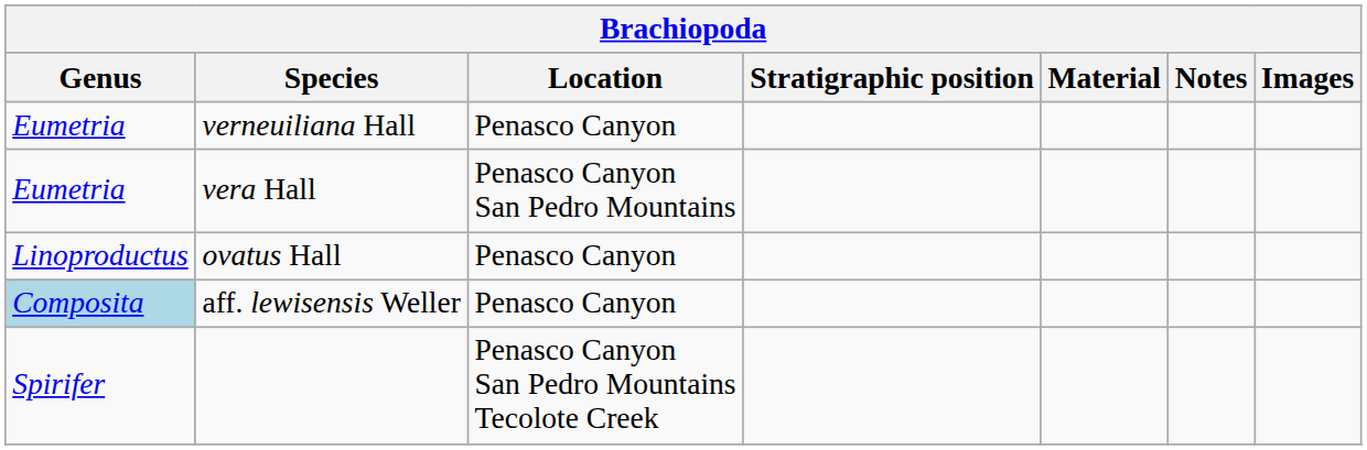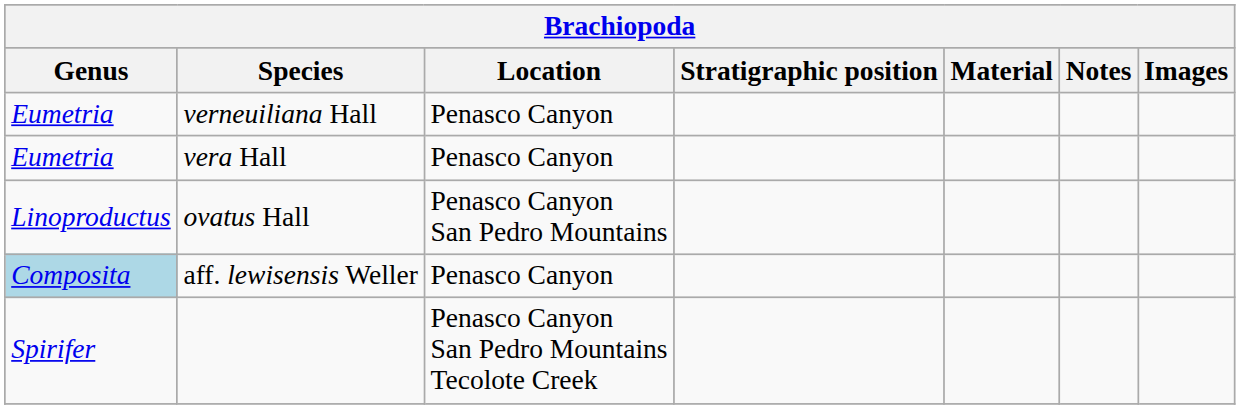 <table class="wikitable sortable">
 <tr>
 <th colspan="7" align="center"><strong><a href='#'>Brachiopoda</a></strong></th>
 </tr>
 <tr>
 <th>Genus</th>
 <th>Species</th>
 <th>Location</th>
 <th>Stratigraphic position</th>
 <th>Material</th>
 <th>Notes</th>
 <th>Images</th>
 </tr>
 <tr>
 <td><em><a href='#'>Eumetria</a></em></td>
 <td><em>verneuiliana</em> Hall</td>
 <td>Penasco Canyon</td>
 <td></td>
 <td></td>
 <td></td>
 <td></td>
 </tr>
 <tr>
 <td><em><a href='#'>Eumetria</a></em></td>
 <td><em>vera</em> Hall</td>
-<td>Penasco Canyon<br>San Pedro Mountains</td>
+<td>Penasco Canyon</td>
 <td></td>
 <td></td>
 <td></td>
 <td></td>
 </tr>
 <tr>
 <td><em><a href='#'>Linoproductus</a></em></td>
 <td><em>ovatus</em> Hall</td>
-<td>Penasco Canyon</td>
+<td>Penasco Canyon<br>San Pedro Mountains</td>
 <td></td>
 <td></td>
 <td></td>
 <td></td>
 </tr>
 <tr>
 <td style="background: lightblue;"><em><a href='#'>Composita</a></em></td>
 <td>aff. <em>lewisensis</em> Weller</td>
 <td>Penasco Canyon</td>
 <td></td>
 <td></td>
 <td></td>
 <td></td>
 </tr>
 <tr>
 <td><em><a href='#'>Spirifer</a></em></td>
 <td></td>
 <td>Penasco Canyon<br>San Pedro Mountains<br>Tecolote Creek</td>
 <td></td>
 <td></td>
 <td></td>
 <td></td>
 </tr>
 </table>
